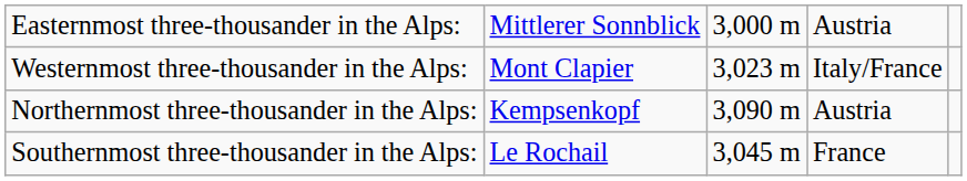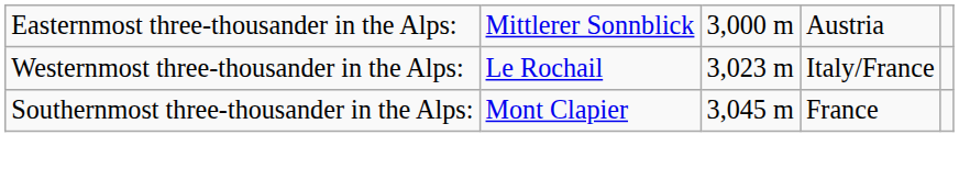 <table class="wikitable">
 <tr>
 <td>Easternmost three-thousander in the Alps:</td>
 <td><a href='#'>Mittlerer Sonnblick</a></td>
 <td>3,000 m</td>
 <td>Austria</td>
 <td></td>
 </tr>
 <tr>
 <td>Westernmost three-thousander in the Alps:</td>
-<td><a href='#'>Mont Clapier</a></td>
+<td><a href='#'>Le Rochail</a></td>
 <td>3,023 m</td>
 <td>Italy/France</td>
 <td></td>
 </tr>
 <tr>
-<td>Northernmost three-thousander in the Alps:</td>
-<td><a href='#'>Kempsenkopf</a></td>
-<td>3,090 m</td>
-<td>Austria</td>
-<td></td>
-</tr>
-<tr>
 <td>Southernmost three-thousander in the Alps:</td>
-<td><a href='#'>Le Rochail</a></td>
+<td><a href='#'>Mont Clapier</a></td>
 <td>3,045 m</td>
 <td>France</td>
 <td></td>
 </tr>
 </table>
